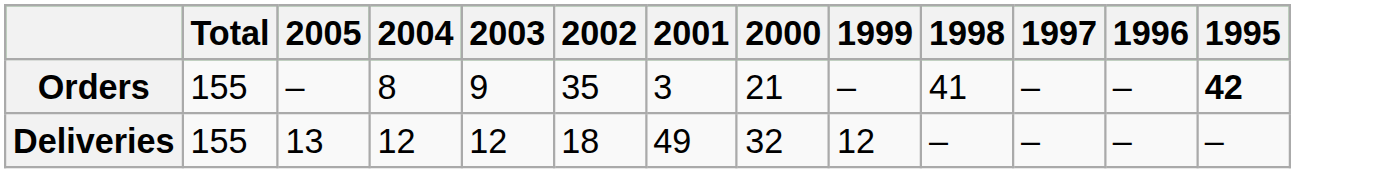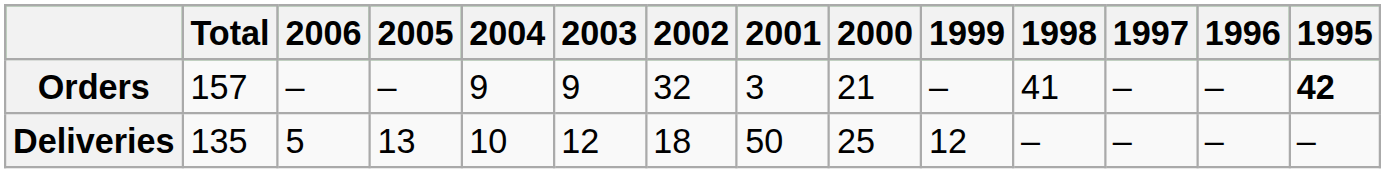 <table class="wikitable" style="font-size:95%;">
 <tr style="background:#007000;">
 <th></th>
 <th>Total</th>
+<th>2006</th>
 <th>2005</th>
 <th>2004</th>
 <th>2003</th>
 <th>2002</th>
 <th>2001</th>
 <th>2000</th>
 <th>1999</th>
 <th>1998</th>
 <th>1997</th>
 <th>1996</th>
 <th>1995</th>
 </tr>
 <tr>
 <th>Orders</th>
-<td>155</td>
+<td>157</td>
 <td>–</td>
-<td>8</td>
+<td>–</td>
 <td>9</td>
-<td>35</td>
+<td>9</td>
+<td>32</td>
 <td>3</td>
 <td>21</td>
 <td>–</td>
 <td>41</td>
 <td>–</td>
 <td>–</td>
 <td><strong>42</strong></td>
 </tr>
 <tr>
 <th>Deliveries</th>
-<td>155</td>
+<td>135</td>
+<td>5</td>
 <td>13</td>
-<td>12</td>
+<td>10</td>
 <td>12</td>
 <td>18</td>
-<td>49</td>
-<td>32</td>
+<td>50</td>
+<td>25</td>
 <td>12</td>
 <td>–</td>
 <td>–</td>
 <td>–</td>
 <td>–</td>
 </tr>
 </table>
